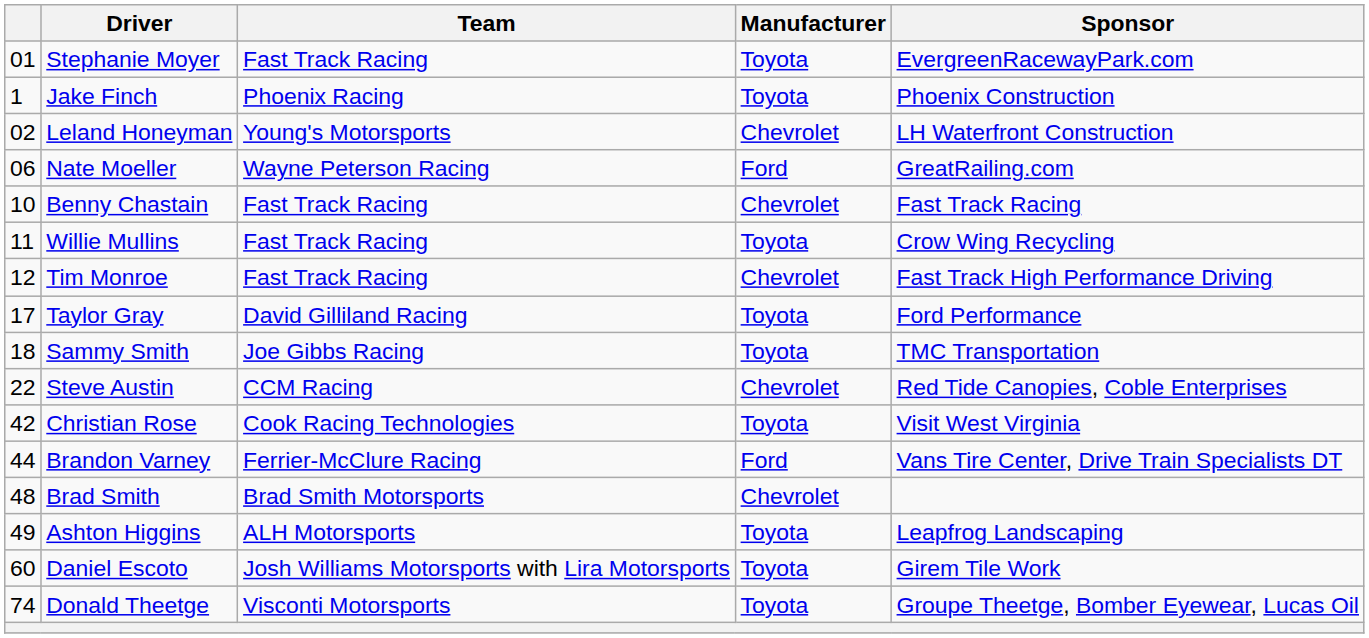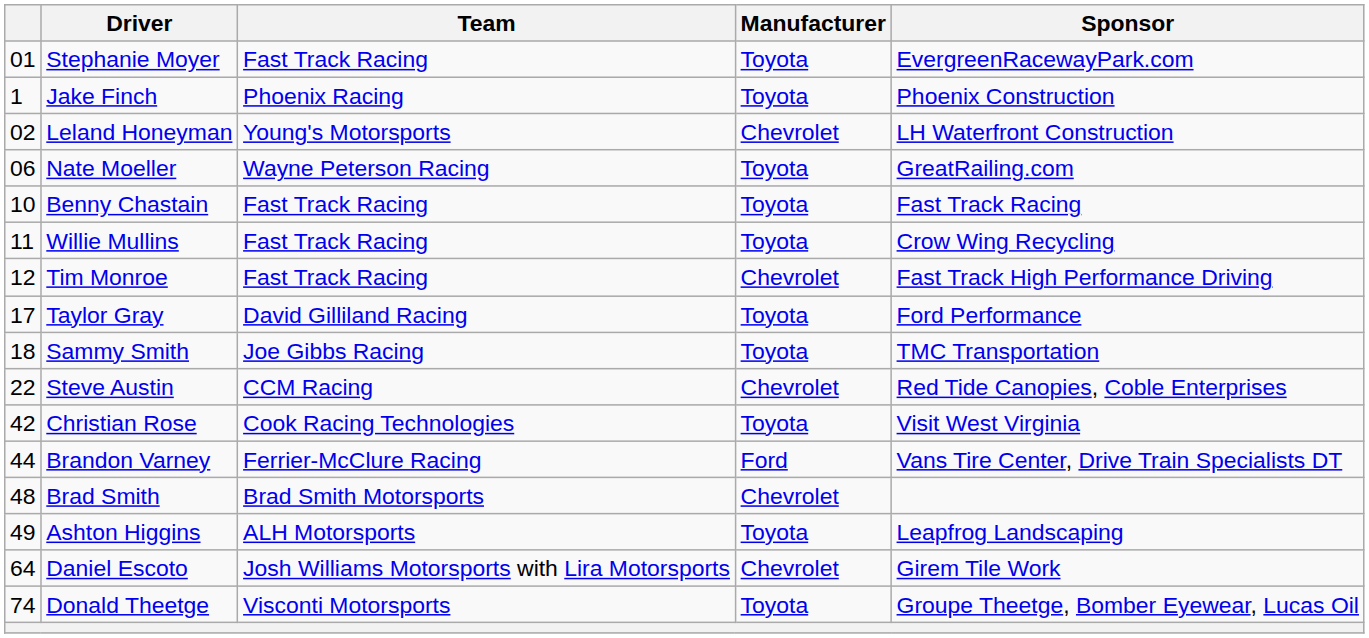 <table class="wikitable" style="font-size:95%">
 <tr>
 <th></th>
 <th>Driver</th>
 <th>Team</th>
 <th>Manufacturer</th>
 <th>Sponsor</th>
 </tr>
 <tr>
 <td>01</td>
 <td><a href='#'>Stephanie Moyer</a></td>
 <td><a href='#'>Fast Track Racing</a></td>
 <td><a href='#'>Toyota</a></td>
 <td><a href='#'>EvergreenRacewayPark.com</a></td>
 </tr>
 <tr>
 <td>1</td>
 <td><a href='#'>Jake Finch</a></td>
 <td><a href='#'>Phoenix Racing</a></td>
 <td><a href='#'>Toyota</a></td>
 <td><a href='#'>Phoenix Construction</a></td>
 </tr>
 <tr>
 <td>02</td>
 <td><a href='#'>Leland Honeyman</a></td>
 <td><a href='#'>Young's Motorsports</a></td>
 <td><a href='#'>Chevrolet</a></td>
 <td><a href='#'>LH Waterfront Construction</a></td>
 </tr>
 <tr>
 <td>06</td>
 <td><a href='#'>Nate Moeller</a></td>
 <td><a href='#'>Wayne Peterson Racing</a></td>
-<td><a href='#'>Ford</a></td>
+<td><a href='#'>Toyota</a></td>
 <td><a href='#'>GreatRailing.com</a></td>
 </tr>
 <tr>
 <td>10</td>
 <td><a href='#'>Benny Chastain</a></td>
 <td><a href='#'>Fast Track Racing</a></td>
-<td><a href='#'>Chevrolet</a></td>
+<td><a href='#'>Toyota</a></td>
 <td><a href='#'>Fast Track Racing</a></td>
 </tr>
 <tr>
 <td>11</td>
 <td><a href='#'>Willie Mullins</a></td>
 <td><a href='#'>Fast Track Racing</a></td>
 <td><a href='#'>Toyota</a></td>
 <td><a href='#'>Crow Wing Recycling</a></td>
 </tr>
 <tr>
 <td>12</td>
 <td><a href='#'>Tim Monroe</a></td>
 <td><a href='#'>Fast Track Racing</a></td>
 <td><a href='#'>Chevrolet</a></td>
 <td><a href='#'>Fast Track High Performance Driving</a></td>
 </tr>
 <tr>
 <td>17</td>
 <td><a href='#'>Taylor Gray</a></td>
 <td><a href='#'>David Gilliland Racing</a></td>
 <td><a href='#'>Toyota</a></td>
 <td><a href='#'>Ford Performance</a></td>
 </tr>
 <tr>
 <td>18</td>
 <td><a href='#'>Sammy Smith</a></td>
 <td><a href='#'>Joe Gibbs Racing</a></td>
 <td><a href='#'>Toyota</a></td>
 <td><a href='#'>TMC Transportation</a></td>
 </tr>
 <tr>
 <td>22</td>
 <td><a href='#'>Steve Austin</a></td>
 <td><a href='#'>CCM Racing</a></td>
 <td><a href='#'>Chevrolet</a></td>
 <td><a href='#'>Red Tide Canopies</a>, <a href='#'>Coble Enterprises</a></td>
 </tr>
 <tr>
 <td>42</td>
 <td><a href='#'>Christian Rose</a></td>
 <td><a href='#'>Cook Racing Technologies</a></td>
 <td><a href='#'>Toyota</a></td>
 <td><a href='#'>Visit West Virginia</a></td>
 </tr>
 <tr>
 <td>44</td>
 <td><a href='#'>Brandon Varney</a></td>
 <td><a href='#'>Ferrier-McClure Racing</a></td>
 <td><a href='#'>Ford</a></td>
 <td><a href='#'>Vans Tire Center</a>, <a href='#'>Drive Train Specialists DT</a></td>
 </tr>
 <tr>
 <td>48</td>
 <td><a href='#'>Brad Smith</a></td>
 <td><a href='#'>Brad Smith Motorsports</a></td>
 <td><a href='#'>Chevrolet</a></td>
 <td></td>
 </tr>
 <tr>
 <td>49</td>
 <td><a href='#'>Ashton Higgins</a></td>
 <td><a href='#'>ALH Motorsports</a></td>
 <td><a href='#'>Toyota</a></td>
 <td><a href='#'>Leapfrog Landscaping</a></td>
 </tr>
 <tr>
-<td>60</td>
+<td>64</td>
 <td><a href='#'>Daniel Escoto</a></td>
 <td><a href='#'>Josh Williams Motorsports</a> with <a href='#'>Lira Motorsports</a></td>
-<td><a href='#'>Toyota</a></td>
+<td><a href='#'>Chevrolet</a></td>
 <td><a href='#'>Girem Tile Work</a></td>
 </tr>
 <tr>
 <td>74</td>
 <td><a href='#'>Donald Theetge</a></td>
 <td><a href='#'>Visconti Motorsports</a></td>
 <td><a href='#'>Toyota</a></td>
 <td><a href='#'>Groupe Theetge</a>, <a href='#'>Bomber Eyewear</a>, <a href='#'>Lucas Oil</a></td>
 </tr>
 <tr>
 <th colspan="7"></th>
 </tr>
 </table>
